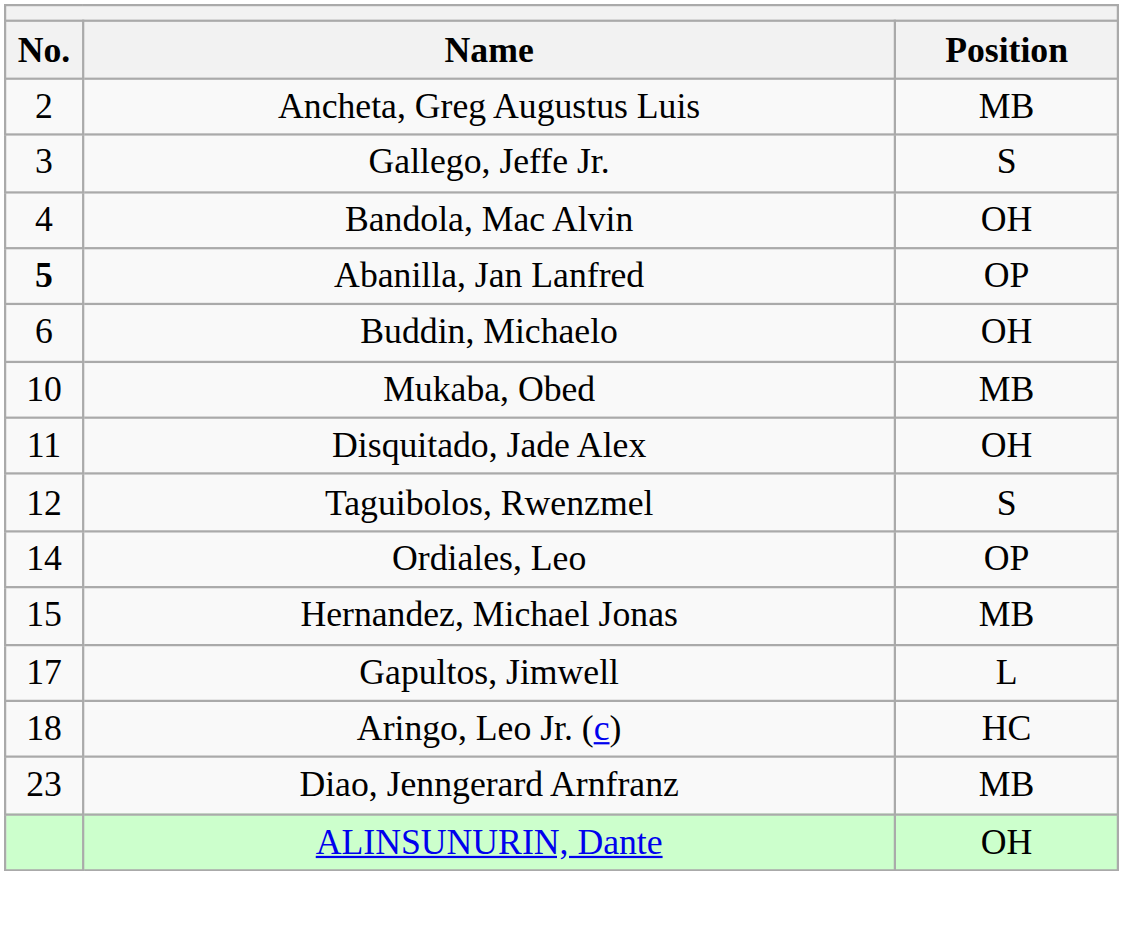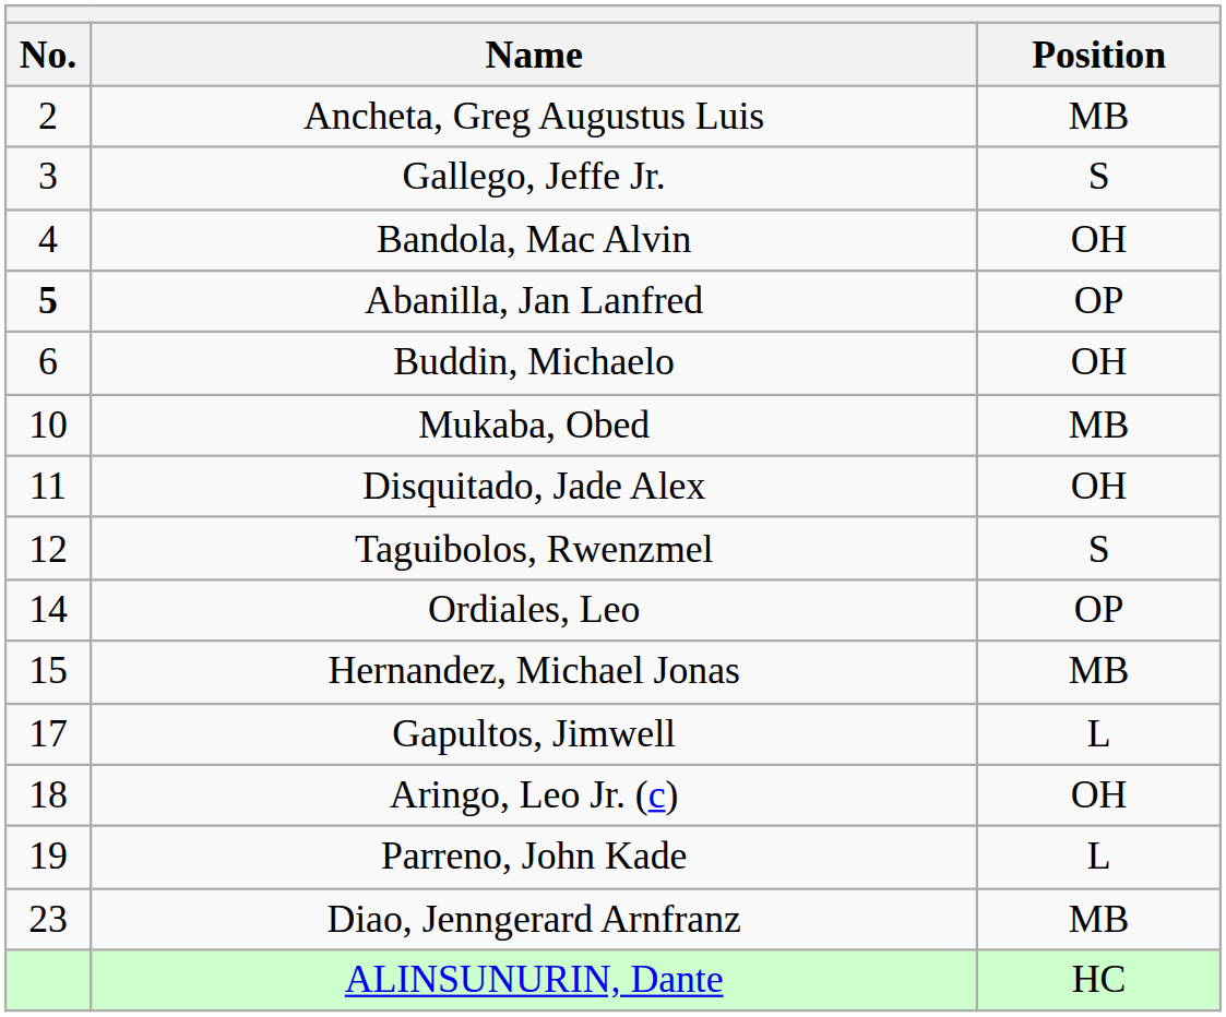 <table class="wikitable mw-collapsible mw-collapsed" style="text-align:center; width:500px; border:none">
 <tr>
 <th style="text-align:center" colspan="3"></th>
 </tr>
 <tr>
 <th style="width:7%">No.</th>
 <th>Name</th>
 <th style="width:20%">Position</th>
 </tr>
 <tr>
 <td>2</td>
 <td>Ancheta, Greg Augustus Luis</td>
 <td>MB</td>
 </tr>
 <tr>
 <td>3</td>
 <td>Gallego, Jeffe Jr.</td>
 <td>S</td>
 </tr>
 <tr>
 <td>4</td>
 <td>Bandola, Mac Alvin</td>
 <td>OH</td>
 </tr>
 <tr>
 <td><strong>5</strong></td>
 <td>Abanilla, Jan Lanfred</td>
 <td>OP</td>
 </tr>
 <tr>
 <td>6</td>
 <td>Buddin, Michaelo</td>
 <td>OH</td>
 </tr>
 <tr>
 <td>10</td>
 <td>Mukaba, Obed</td>
 <td>MB</td>
 </tr>
 <tr>
 <td>11</td>
 <td>Disquitado, Jade Alex</td>
 <td>OH</td>
 </tr>
 <tr>
 <td>12</td>
 <td>Taguibolos, Rwenzmel</td>
 <td>S</td>
 </tr>
 <tr>
 <td>14</td>
 <td>Ordiales, Leo</td>
 <td>OP</td>
 </tr>
 <tr>
 <td>15</td>
 <td>Hernandez, Michael Jonas</td>
 <td>MB</td>
 </tr>
 <tr>
 <td>17</td>
 <td>Gapultos, Jimwell</td>
 <td>L</td>
 </tr>
 <tr>
 <td>18</td>
 <td>Aringo, Leo Jr. (<a href='#'>c</a>)</td>
-<td>HC</td>
+<td>OH</td>
+</tr>
+<tr>
+<td>19</td>
+<td>Parreno, John Kade</td>
+<td>L</td>
 </tr>
 <tr>
 <td>23</td>
 <td>Diao, Jenngerard Arnfranz</td>
 <td>MB</td>
 </tr>
 <tr bgcolor=#CCFFCC>
 <td></td>
 <td><a href='#'>ALINSUNURIN, Dante</a></td>
-<td>OH</td>
+<td>HC</td>
 </tr>
 </table>
